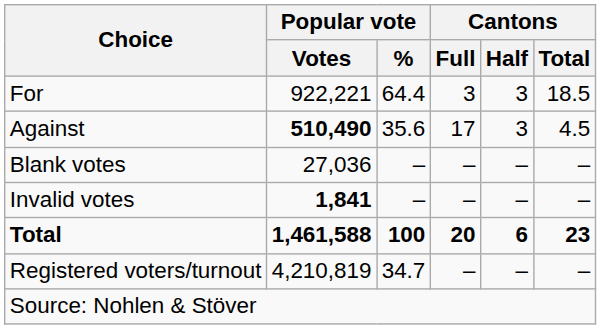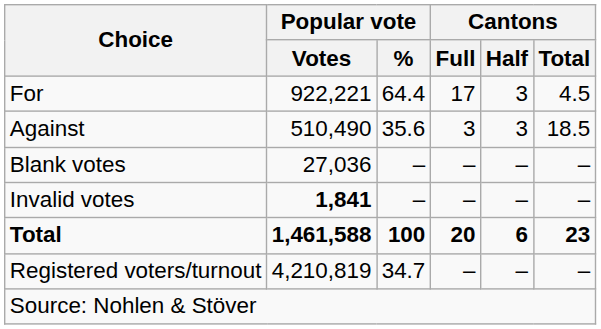 <table class=wikitable style=text-align:right>
 <tr>
 <th rowspan=2>Choice</th>
 <th colspan=2>Popular vote</th>
 <th colspan=3>Cantons</th>
 </tr>
 <tr>
 <th>Votes</th>
 <th>%</th>
 <th>Full</th>
 <th>Half</th>
 <th>Total</th>
 </tr>
 <tr>
 <td align=left>For</td>
 <td>922,221</td>
 <td>64.4</td>
+<td>17</td>
+<td>3</td>
+<td>4.5</td>
+</tr>
+<tr>
+<td align=left>Against</td>
+<td>510,490</td>
+<td>35.6</td>
 <td>3</td>
 <td>3</td>
 <td>18.5</td>
-</tr>
-<tr>
-<td align=left>Against</td>
-<td><strong>510,490</strong></td>
-<td>35.6</td>
-<td>17</td>
-<td>3</td>
-<td>4.5</td>
 </tr>
 <tr>
 <td align=left>Blank votes</td>
 <td>27,036</td>
 <td>–</td>
 <td>–</td>
 <td>–</td>
 <td>–</td>
 </tr>
 <tr>
 <td align=left>Invalid votes</td>
 <td><strong>1,841</strong></td>
 <td>–</td>
 <td>–</td>
 <td>–</td>
 <td>–</td>
 </tr>
 <tr>
 <td align=left><strong>Total</strong></td>
 <td><strong>1,461,588</strong></td>
 <td><strong>100</strong></td>
 <td><strong>20</strong></td>
 <td><strong>6</strong></td>
 <td><strong>23</strong></td>
 </tr>
 <tr>
 <td align=left>Registered voters/turnout</td>
 <td>4,210,819</td>
 <td>34.7</td>
 <td>–</td>
 <td>–</td>
 <td>–</td>
 </tr>
 <tr>
 <td align=left colspan=11>Source: Nohlen & Stöver</td>
 </tr>
 </table>
